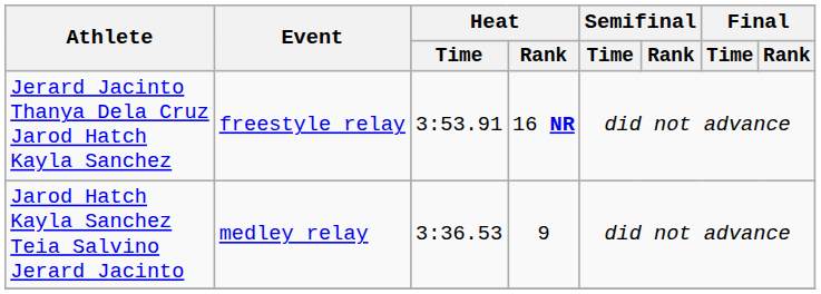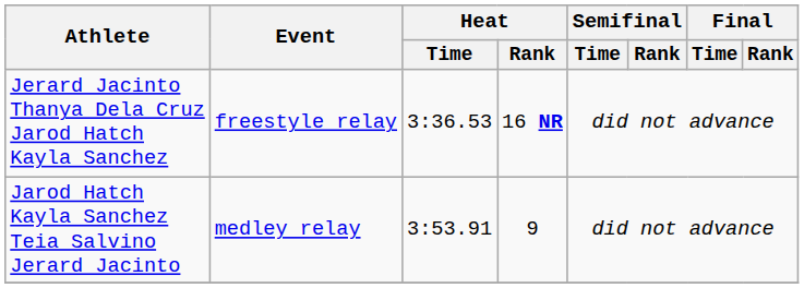 <table class="wikitable" style="text-align:center; font-size:90%">
 <tr>
 <th rowspan="2">Athlete</th>
 <th rowspan="2">Event</th>
 <th colspan="2">Heat</th>
 <th colspan="2">Semifinal</th>
 <th colspan="2">Final</th>
 </tr>
 <tr style="font-size:95%">
 <th>Time</th>
 <th>Rank</th>
 <th>Time</th>
 <th>Rank</th>
 <th>Time</th>
 <th>Rank</th>
 </tr>
 <tr>
 <td align=left><a href='#'>Jerard Jacinto</a><br><a href='#'>Thanya Dela Cruz</a><br><a href='#'>Jarod Hatch</a><br><a href='#'>Kayla Sanchez</a></td>
 <td align=left><a href='#'> freestyle relay</a></td>
-<td>3:53.91</td>
+<td>3:36.53</td>
 <td>16 <strong><a href='#'>NR</a></strong></td>
 <td colspan=4><em>did not advance</em></td>
 </tr>
 <tr>
 <td align=left><a href='#'>Jarod Hatch</a><br><a href='#'>Kayla Sanchez</a><br><a href='#'>Teia Salvino</a><br><a href='#'>Jerard Jacinto</a></td>
 <td align=left><a href='#'> medley relay</a></td>
-<td>3:36.53</td>
+<td>3:53.91</td>
 <td>9</td>
 <td colspan=4><em>did not advance</em></td>
 </tr>
 <tr>
 </tr>
 </table>
